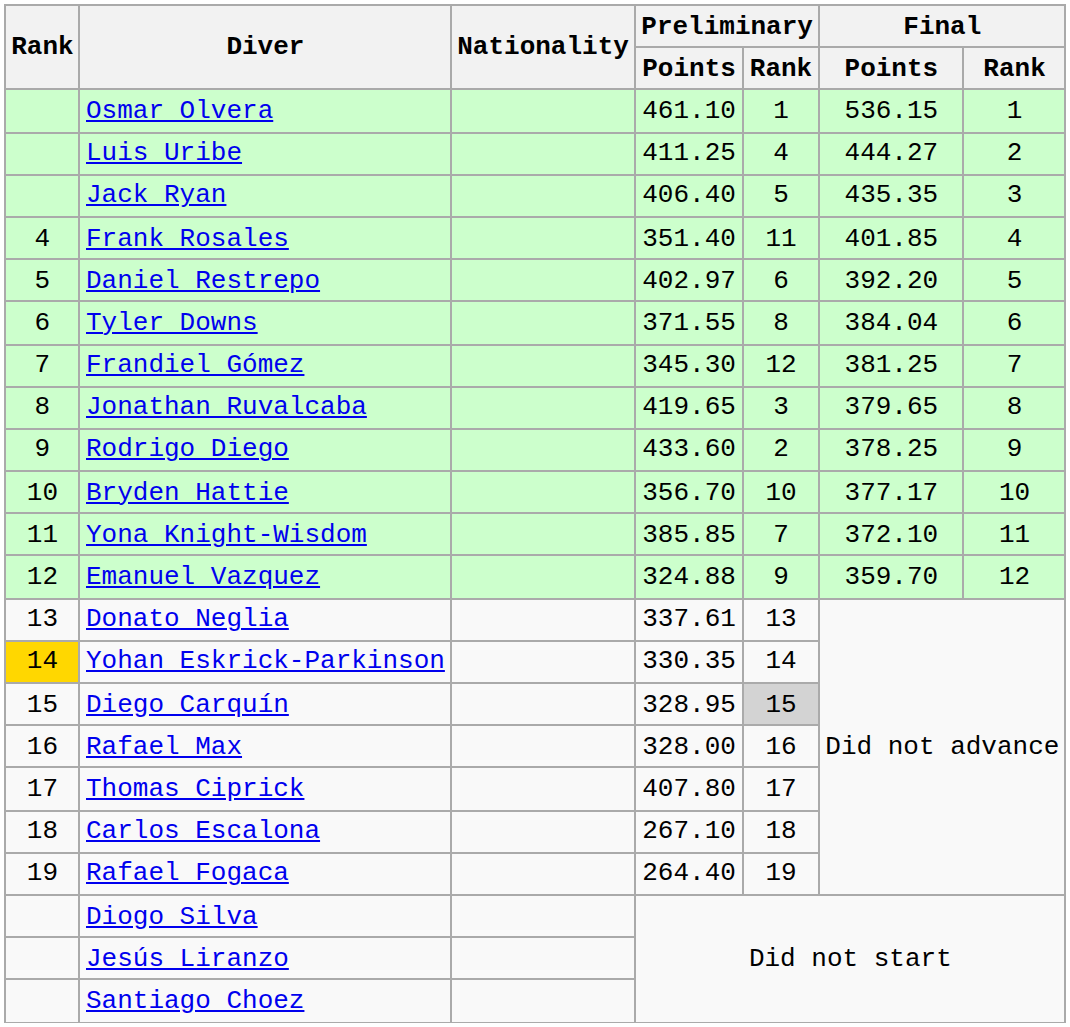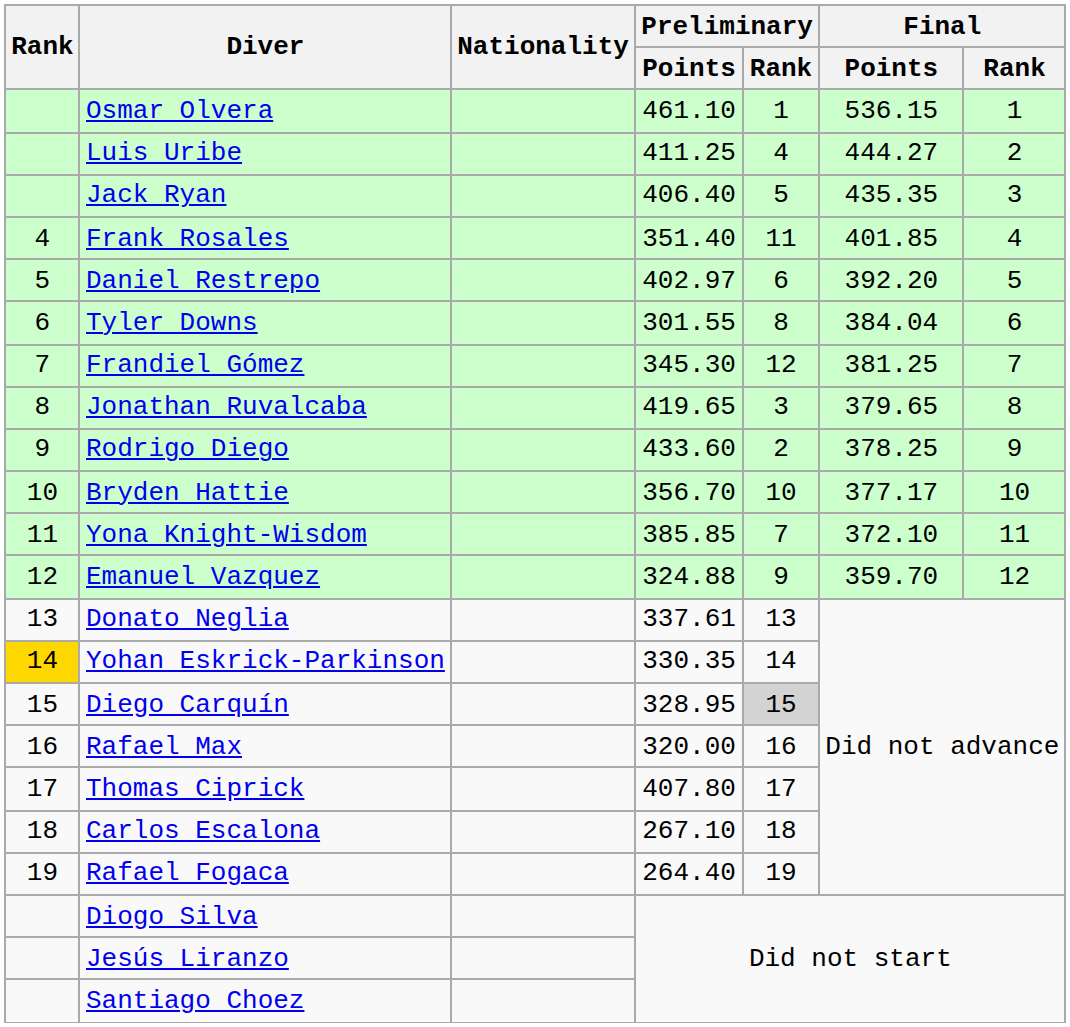 <table class="wikitable sortable" style="font-size:100%">
 <tr>
 <th rowspan="2">Rank</th>
 <th rowspan="2">Diver</th>
 <th rowspan="2">Nationality</th>
 <th colspan="2">Preliminary</th>
 <th colspan="2">Final</th>
 </tr>
 <tr>
 <th>Points</th>
 <th>Rank</th>
 <th>Points</th>
 <th>Rank</th>
 </tr>
 <tr bgcolor=ccffcc>
 <td align=center></td>
 <td><a href='#'>Osmar Olvera</a></td>
 <td></td>
 <td align=center>461.10</td>
 <td align=center>1</td>
 <td align=center>536.15</td>
 <td align=center>1</td>
 </tr>
 <tr bgcolor=ccffcc>
 <td align=center></td>
 <td><a href='#'>Luis Uribe</a></td>
 <td></td>
 <td align=center>411.25</td>
 <td align=center>4</td>
 <td align=center>444.27</td>
 <td align=center>2</td>
 </tr>
 <tr bgcolor=ccffcc>
 <td align=center></td>
 <td><a href='#'>Jack Ryan</a></td>
 <td></td>
 <td align=center>406.40</td>
 <td align=center>5</td>
 <td align=center>435.35</td>
 <td align=center>3</td>
 </tr>
 <tr bgcolor=ccffcc>
 <td align=center>4</td>
 <td><a href='#'>Frank Rosales</a></td>
 <td></td>
 <td align=center>351.40</td>
 <td align=center>11</td>
 <td align=center>401.85</td>
 <td align=center>4</td>
 </tr>
 <tr bgcolor=ccffcc>
 <td align=center>5</td>
 <td><a href='#'>Daniel Restrepo</a></td>
 <td></td>
 <td align=center>402.97</td>
 <td align=center>6</td>
 <td align=center>392.20</td>
 <td align=center>5</td>
 </tr>
 <tr bgcolor=ccffcc>
 <td align=center>6</td>
 <td><a href='#'>Tyler Downs</a></td>
 <td></td>
-<td align=center>371.55</td>
+<td align=center>301.55</td>
 <td align=center>8</td>
 <td align=center>384.04</td>
 <td align=center>6</td>
 </tr>
 <tr bgcolor=ccffcc>
 <td align=center>7</td>
 <td><a href='#'>Frandiel Gómez</a></td>
 <td></td>
 <td align=center>345.30</td>
 <td align=center>12</td>
 <td align=center>381.25</td>
 <td align=center>7</td>
 </tr>
 <tr bgcolor=ccffcc>
 <td align=center>8</td>
 <td><a href='#'>Jonathan Ruvalcaba</a></td>
 <td></td>
 <td align=center>419.65</td>
 <td align=center>3</td>
 <td align=center>379.65</td>
 <td align=center>8</td>
 </tr>
 <tr bgcolor=ccffcc>
 <td align=center>9</td>
 <td><a href='#'>Rodrigo Diego</a></td>
 <td></td>
 <td align=center>433.60</td>
 <td align=center>2</td>
 <td align=center>378.25</td>
 <td align=center>9</td>
 </tr>
 <tr bgcolor=ccffcc>
 <td align=center>10</td>
 <td><a href='#'>Bryden Hattie</a></td>
 <td></td>
 <td align=center>356.70</td>
 <td align=center>10</td>
 <td align=center>377.17</td>
 <td align=center>10</td>
 </tr>
 <tr bgcolor=ccffcc>
 <td align=center>11</td>
 <td><a href='#'>Yona Knight-Wisdom</a></td>
 <td></td>
 <td align=center>385.85</td>
 <td align=center>7</td>
 <td align=center>372.10</td>
 <td align=center>11</td>
 </tr>
 <tr bgcolor=ccffcc>
 <td align=center>12</td>
 <td><a href='#'>Emanuel Vazquez</a></td>
 <td></td>
 <td align=center>324.88</td>
 <td align=center>9</td>
 <td align=center>359.70</td>
 <td align=center>12</td>
 </tr>
 <tr>
 <td align=center>13</td>
 <td><a href='#'>Donato Neglia</a></td>
 <td></td>
 <td align=center>337.61</td>
 <td align=center>13</td>
 <td align=center colspan=2 rowspan=7>Did not advance</td>
 </tr>
 <tr>
 <td align=center style="background: gold;">14</td>
 <td><a href='#'>Yohan Eskrick-Parkinson</a></td>
 <td></td>
 <td align=center>330.35</td>
 <td align=center>14</td>
 </tr>
 <tr>
 <td align=center>15</td>
 <td><a href='#'>Diego Carquín</a></td>
 <td></td>
 <td align=center>328.95</td>
 <td align=center style="background: lightgrey;">15</td>
 </tr>
 <tr>
 <td align=center>16</td>
 <td><a href='#'>Rafael Max</a></td>
 <td></td>
-<td align=center>328.00</td>
+<td align=center>320.00</td>
 <td align=center>16</td>
 </tr>
 <tr>
 <td align=center>17</td>
 <td><a href='#'>Thomas Ciprick</a></td>
 <td></td>
 <td align=center>407.80</td>
 <td align=center>17</td>
 </tr>
 <tr>
 <td align=center>18</td>
 <td><a href='#'>Carlos Escalona</a></td>
 <td></td>
 <td align=center>267.10</td>
 <td align=center>18</td>
 </tr>
 <tr>
 <td align=center>19</td>
 <td><a href='#'>Rafael Fogaca</a></td>
 <td></td>
 <td align=center>264.40</td>
 <td align=center>19</td>
 </tr>
 <tr>
 <td></td>
 <td><a href='#'>Diogo Silva</a></td>
 <td></td>
 <td align=center colspan=4 rowspan=3>Did not start</td>
 </tr>
 <tr>
 <td></td>
 <td><a href='#'>Jesús Liranzo</a></td>
 <td></td>
 </tr>
 <tr>
 <td></td>
 <td><a href='#'>Santiago Choez</a></td>
 <td></td>
 </tr>
 <tr>
 </tr>
 </table>
